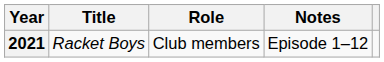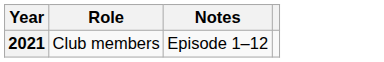 <table class="wikitable plainrowheaders">
 <tr>
 <th scope="col">Year</th>
-<th scope="col">Title</th>
 <th scope="col">Role</th>
 <th scope="col">Notes</th>
 <th scope="col" class="unsortable"></th>
 </tr>
 <tr>
 <th scope="row">2021</th>
-<td><em>Racket Boys</em></td>
 <td>Club members</td>
 <td>Episode 1–12</td>
 <td></td>
 </tr>
 </table>
